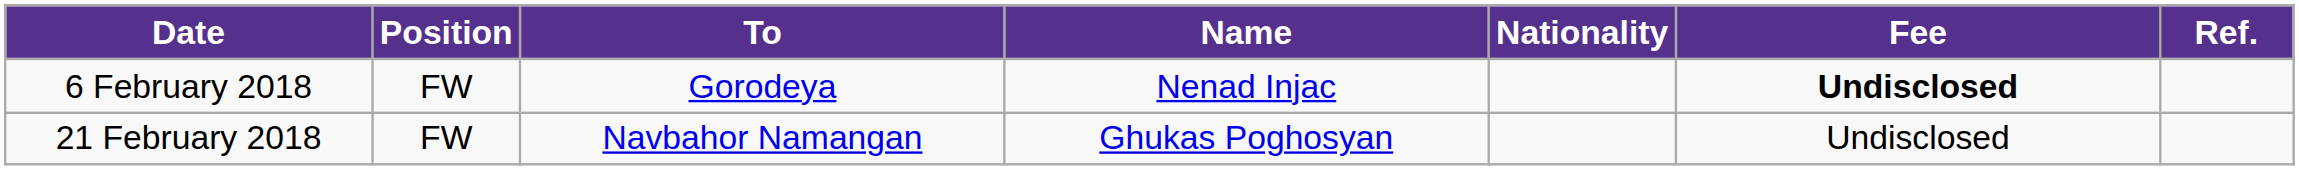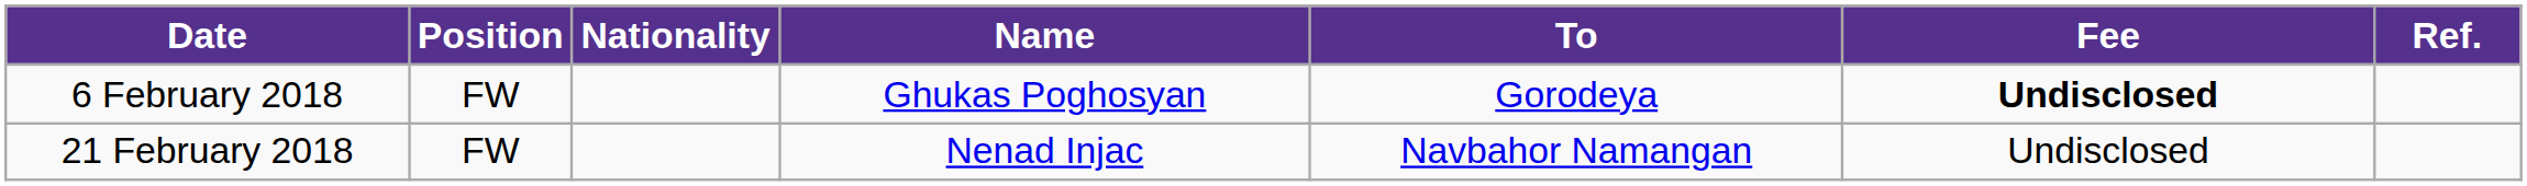 <table class="wikitable"  style="text-align:center; font-size:90%; ">
 <tr>
 <th style="background:#55308D; color:white; width:150px;">Date</th>
 <th style="background:#55308D; color:white; width:50px;">Position</th>
+<th style="background:#55308D; color:white; width:50px;">Nationality</th>
+<th style="background:#55308D; color:white; width:200px;">Name</th>
 <th style="background:#55308D; color:white; width:200px;">To</th>
-<th style="background:#55308D; color:white; width:200px;">Name</th>
-<th style="background:#55308D; color:white; width:50px;">Nationality</th>
 <th style="background:#55308D; color:white; width:200px;">Fee</th>
 <th style="background:#55308D; color:white; width:50px;">Ref.</th>
 </tr>
 <tr>
 <td>6 February 2018</td>
 <td>FW</td>
+<td></td>
+<td><a href='#'>Ghukas Poghosyan</a></td>
 <td><a href='#'>Gorodeya</a></td>
-<td><a href='#'>Nenad Injac</a></td>
-<td></td>
 <td><strong>Undisclosed</strong></td>
 <td></td>
 </tr>
 <tr>
 <td>21 February 2018</td>
 <td>FW</td>
+<td></td>
+<td><a href='#'>Nenad Injac</a></td>
 <td><a href='#'>Navbahor Namangan</a></td>
-<td><a href='#'>Ghukas Poghosyan</a></td>
-<td></td>
 <td>Undisclosed</td>
 <td></td>
 </tr>
 </table>
